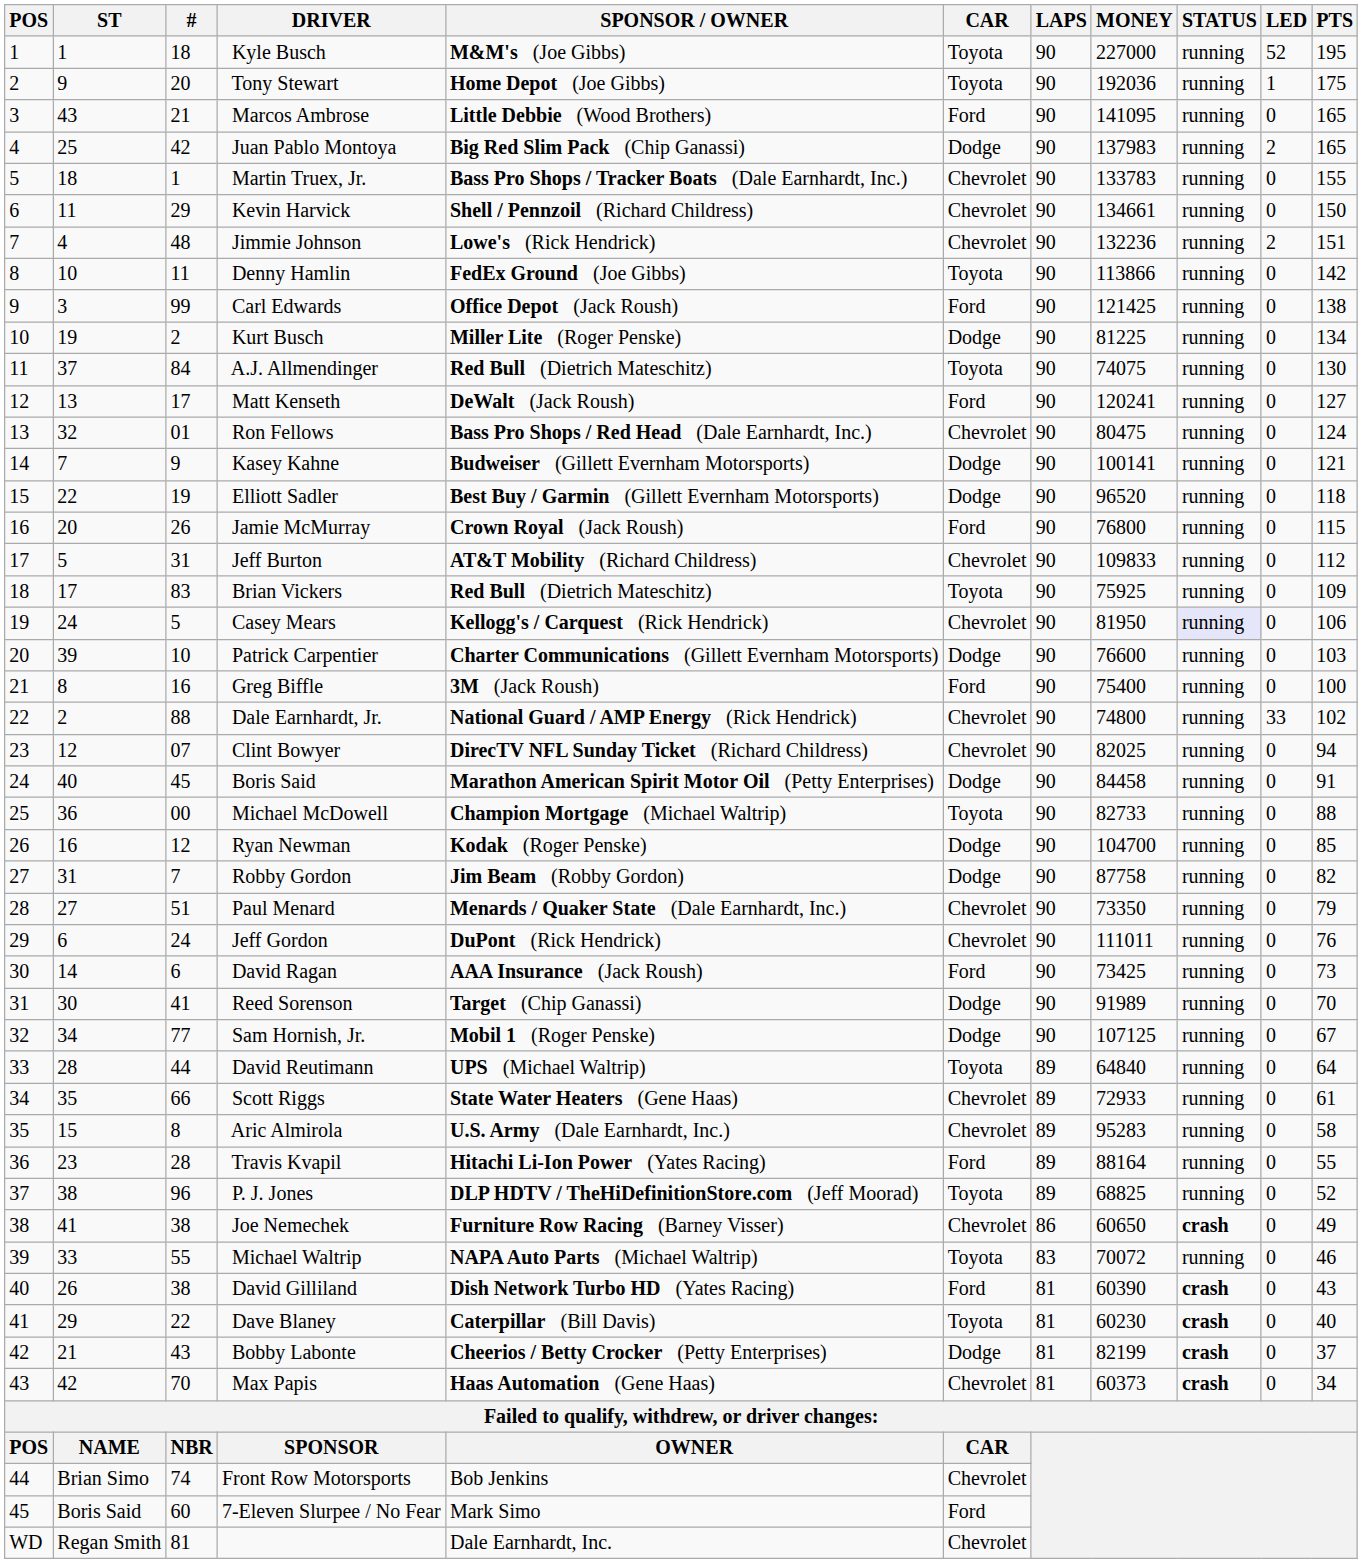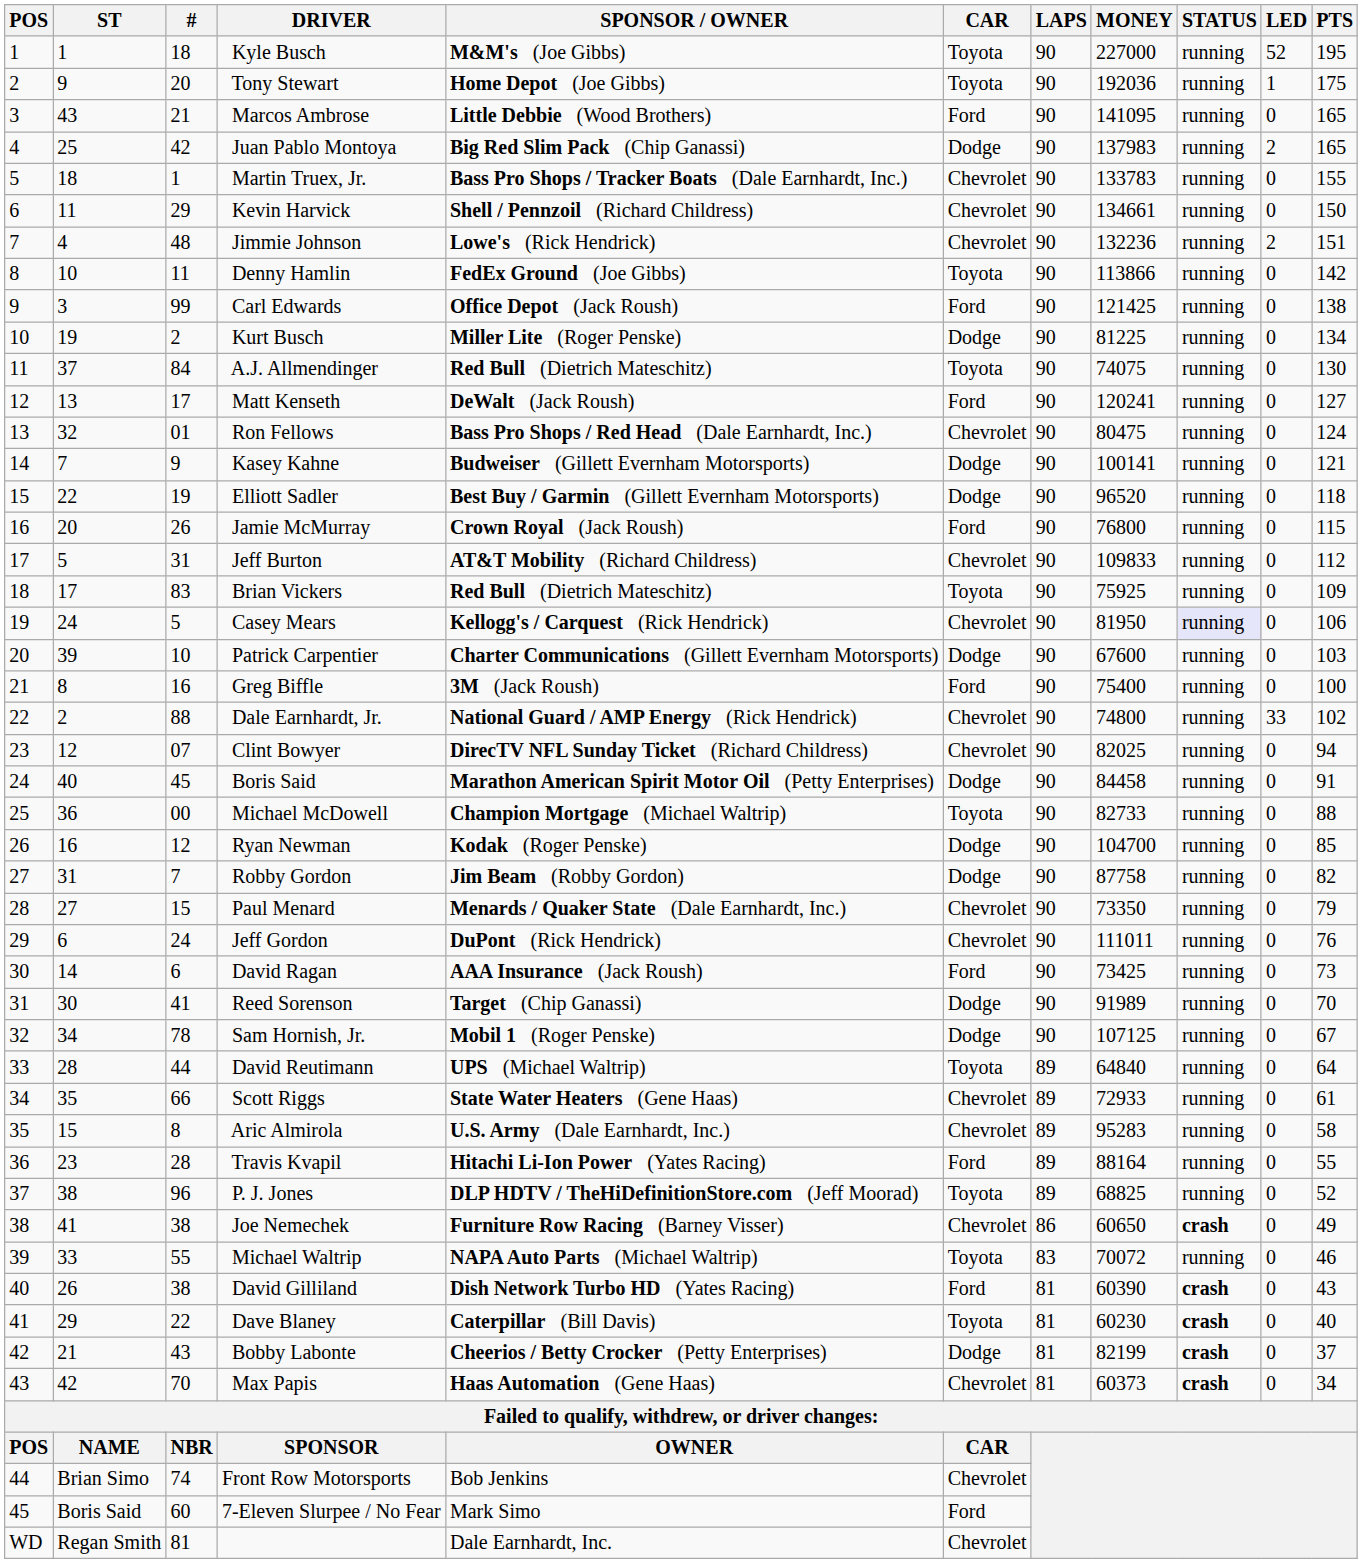 <table class="wikitable">
 <tr>
 <th>POS</th>
 <th>ST</th>
 <th>#</th>
 <th>DRIVER</th>
 <th>SPONSOR / OWNER</th>
 <th>CAR</th>
 <th>LAPS</th>
 <th>MONEY</th>
 <th>STATUS</th>
 <th>LED</th>
 <th>PTS</th>
 </tr>
 <tr>
 <td>1</td>
 <td>1</td>
 <td>18</td>
 <td>  Kyle Busch</td>
 <td><strong>M&M's</strong>   (Joe Gibbs)</td>
 <td>Toyota</td>
 <td>90</td>
 <td>227000</td>
 <td>running</td>
 <td>52</td>
 <td>195</td>
 </tr>
 <tr>
 <td>2</td>
 <td>9</td>
 <td>20</td>
 <td>  Tony Stewart</td>
 <td><strong>Home Depot</strong>   (Joe Gibbs)</td>
 <td>Toyota</td>
 <td>90</td>
 <td>192036</td>
 <td>running</td>
 <td>1</td>
 <td>175</td>
 </tr>
 <tr>
 <td>3</td>
 <td>43</td>
 <td>21</td>
 <td>  Marcos Ambrose</td>
 <td><strong>Little Debbie</strong>   (Wood Brothers)</td>
 <td>Ford</td>
 <td>90</td>
 <td>141095</td>
 <td>running</td>
 <td>0</td>
 <td>165</td>
 </tr>
 <tr>
 <td>4</td>
 <td>25</td>
 <td>42</td>
 <td>  Juan Pablo Montoya</td>
 <td><strong>Big Red Slim Pack</strong>   (Chip Ganassi)</td>
 <td>Dodge</td>
 <td>90</td>
 <td>137983</td>
 <td>running</td>
 <td>2</td>
 <td>165</td>
 </tr>
 <tr>
 <td>5</td>
 <td>18</td>
 <td>1</td>
 <td>  Martin Truex, Jr.</td>
 <td><strong>Bass Pro Shops / Tracker Boats</strong>   (Dale Earnhardt, Inc.)</td>
 <td>Chevrolet</td>
 <td>90</td>
 <td>133783</td>
 <td>running</td>
 <td>0</td>
 <td>155</td>
 </tr>
 <tr>
 <td>6</td>
 <td>11</td>
 <td>29</td>
 <td>  Kevin Harvick</td>
 <td><strong>Shell / Pennzoil</strong>   (Richard Childress)</td>
 <td>Chevrolet</td>
 <td>90</td>
 <td>134661</td>
 <td>running</td>
 <td>0</td>
 <td>150</td>
 </tr>
 <tr>
 <td>7</td>
 <td>4</td>
 <td>48</td>
 <td>  Jimmie Johnson</td>
 <td><strong>Lowe's</strong>   (Rick Hendrick)</td>
 <td>Chevrolet</td>
 <td>90</td>
 <td>132236</td>
 <td>running</td>
 <td>2</td>
 <td>151</td>
 </tr>
 <tr>
 <td>8</td>
 <td>10</td>
 <td>11</td>
 <td>  Denny Hamlin</td>
 <td><strong>FedEx Ground</strong>   (Joe Gibbs)</td>
 <td>Toyota</td>
 <td>90</td>
 <td>113866</td>
 <td>running</td>
 <td>0</td>
 <td>142</td>
 </tr>
 <tr>
 <td>9</td>
 <td>3</td>
 <td>99</td>
 <td>  Carl Edwards</td>
 <td><strong>Office Depot</strong>   (Jack Roush)</td>
 <td>Ford</td>
 <td>90</td>
 <td>121425</td>
 <td>running</td>
 <td>0</td>
 <td>138</td>
 </tr>
 <tr>
 <td>10</td>
 <td>19</td>
 <td>2</td>
 <td>  Kurt Busch</td>
 <td><strong>Miller Lite</strong>   (Roger Penske)</td>
 <td>Dodge</td>
 <td>90</td>
 <td>81225</td>
 <td>running</td>
 <td>0</td>
 <td>134</td>
 </tr>
 <tr>
 <td>11</td>
 <td>37</td>
 <td>84</td>
 <td>  A.J. Allmendinger</td>
 <td><strong>Red Bull</strong>   (Dietrich Mateschitz)</td>
 <td>Toyota</td>
 <td>90</td>
 <td>74075</td>
 <td>running</td>
 <td>0</td>
 <td>130</td>
 </tr>
 <tr>
 <td>12</td>
 <td>13</td>
 <td>17</td>
 <td>  Matt Kenseth</td>
 <td><strong>DeWalt</strong>   (Jack Roush)</td>
 <td>Ford</td>
 <td>90</td>
 <td>120241</td>
 <td>running</td>
 <td>0</td>
 <td>127</td>
 </tr>
 <tr>
 <td>13</td>
 <td>32</td>
 <td>01</td>
 <td>  Ron Fellows</td>
 <td><strong>Bass Pro Shops / Red Head</strong>   (Dale Earnhardt, Inc.)</td>
 <td>Chevrolet</td>
 <td>90</td>
 <td>80475</td>
 <td>running</td>
 <td>0</td>
 <td>124</td>
 </tr>
 <tr>
 <td>14</td>
 <td>7</td>
 <td>9</td>
 <td>  Kasey Kahne</td>
 <td><strong>Budweiser</strong>   (Gillett Evernham Motorsports)</td>
 <td>Dodge</td>
 <td>90</td>
 <td>100141</td>
 <td>running</td>
 <td>0</td>
 <td>121</td>
 </tr>
 <tr>
 <td>15</td>
 <td>22</td>
 <td>19</td>
 <td>  Elliott Sadler</td>
 <td><strong>Best Buy / Garmin</strong>   (Gillett Evernham Motorsports)</td>
 <td>Dodge</td>
 <td>90</td>
 <td>96520</td>
 <td>running</td>
 <td>0</td>
 <td>118</td>
 </tr>
 <tr>
 <td>16</td>
 <td>20</td>
 <td>26</td>
 <td>  Jamie McMurray</td>
 <td><strong>Crown Royal</strong>   (Jack Roush)</td>
 <td>Ford</td>
 <td>90</td>
 <td>76800</td>
 <td>running</td>
 <td>0</td>
 <td>115</td>
 </tr>
 <tr>
 <td>17</td>
 <td>5</td>
 <td>31</td>
 <td>  Jeff Burton</td>
 <td><strong>AT&T Mobility</strong>   (Richard Childress)</td>
 <td>Chevrolet</td>
 <td>90</td>
 <td>109833</td>
 <td>running</td>
 <td>0</td>
 <td>112</td>
 </tr>
 <tr>
 <td>18</td>
 <td>17</td>
 <td>83</td>
 <td>  Brian Vickers</td>
 <td><strong>Red Bull</strong>   (Dietrich Mateschitz)</td>
 <td>Toyota</td>
 <td>90</td>
 <td>75925</td>
 <td>running</td>
 <td>0</td>
 <td>109</td>
 </tr>
 <tr>
 <td>19</td>
 <td>24</td>
 <td>5</td>
 <td>  Casey Mears</td>
 <td><strong>Kellogg's / Carquest</strong>   (Rick Hendrick)</td>
 <td>Chevrolet</td>
 <td>90</td>
 <td>81950</td>
 <td style="background: lavender;">running</td>
 <td>0</td>
 <td>106</td>
 </tr>
 <tr>
 <td>20</td>
 <td>39</td>
 <td>10</td>
 <td>  Patrick Carpentier</td>
 <td><strong>Charter Communications</strong>   (Gillett Evernham Motorsports)</td>
 <td>Dodge</td>
 <td>90</td>
-<td>76600</td>
+<td>67600</td>
 <td>running</td>
 <td>0</td>
 <td>103</td>
 </tr>
 <tr>
 <td>21</td>
 <td>8</td>
 <td>16</td>
 <td>  Greg Biffle</td>
 <td><strong>3M</strong>   (Jack Roush)</td>
 <td>Ford</td>
 <td>90</td>
 <td>75400</td>
 <td>running</td>
 <td>0</td>
 <td>100</td>
 </tr>
 <tr>
 <td>22</td>
 <td>2</td>
 <td>88</td>
 <td>  Dale Earnhardt, Jr.</td>
 <td><strong>National Guard / AMP Energy</strong>   (Rick Hendrick)</td>
 <td>Chevrolet</td>
 <td>90</td>
 <td>74800</td>
 <td>running</td>
 <td>33</td>
 <td>102</td>
 </tr>
 <tr>
 <td>23</td>
 <td>12</td>
 <td>07</td>
 <td>  Clint Bowyer</td>
 <td><strong>DirecTV NFL Sunday Ticket</strong>   (Richard Childress)</td>
 <td>Chevrolet</td>
 <td>90</td>
 <td>82025</td>
 <td>running</td>
 <td>0</td>
 <td>94</td>
 </tr>
 <tr>
 <td>24</td>
 <td>40</td>
 <td>45</td>
 <td>  Boris Said</td>
 <td><strong>Marathon American Spirit Motor Oil</strong>   (Petty Enterprises)</td>
 <td>Dodge</td>
 <td>90</td>
 <td>84458</td>
 <td>running</td>
 <td>0</td>
 <td>91</td>
 </tr>
 <tr>
 <td>25</td>
 <td>36</td>
 <td>00</td>
 <td>  Michael McDowell</td>
 <td><strong>Champion Mortgage</strong>   (Michael Waltrip)</td>
 <td>Toyota</td>
 <td>90</td>
 <td>82733</td>
 <td>running</td>
 <td>0</td>
 <td>88</td>
 </tr>
 <tr>
 <td>26</td>
 <td>16</td>
 <td>12</td>
 <td>  Ryan Newman</td>
 <td><strong>Kodak</strong>   (Roger Penske)</td>
 <td>Dodge</td>
 <td>90</td>
 <td>104700</td>
 <td>running</td>
 <td>0</td>
 <td>85</td>
 </tr>
 <tr>
 <td>27</td>
 <td>31</td>
 <td>7</td>
 <td>  Robby Gordon</td>
 <td><strong>Jim Beam</strong>   (Robby Gordon)</td>
 <td>Dodge</td>
 <td>90</td>
 <td>87758</td>
 <td>running</td>
 <td>0</td>
 <td>82</td>
 </tr>
 <tr>
 <td>28</td>
 <td>27</td>
-<td>51</td>
+<td>15</td>
 <td>  Paul Menard</td>
 <td><strong>Menards / Quaker State</strong>   (Dale Earnhardt, Inc.)</td>
 <td>Chevrolet</td>
 <td>90</td>
 <td>73350</td>
 <td>running</td>
 <td>0</td>
 <td>79</td>
 </tr>
 <tr>
 <td>29</td>
 <td>6</td>
 <td>24</td>
 <td>  Jeff Gordon</td>
 <td><strong>DuPont</strong>   (Rick Hendrick)</td>
 <td>Chevrolet</td>
 <td>90</td>
 <td>111011</td>
 <td>running</td>
 <td>0</td>
 <td>76</td>
 </tr>
 <tr>
 <td>30</td>
 <td>14</td>
 <td>6</td>
 <td>  David Ragan</td>
 <td><strong>AAA Insurance</strong>   (Jack Roush)</td>
 <td>Ford</td>
 <td>90</td>
 <td>73425</td>
 <td>running</td>
 <td>0</td>
 <td>73</td>
 </tr>
 <tr>
 <td>31</td>
 <td>30</td>
 <td>41</td>
 <td>  Reed Sorenson</td>
 <td><strong>Target</strong>   (Chip Ganassi)</td>
 <td>Dodge</td>
 <td>90</td>
 <td>91989</td>
 <td>running</td>
 <td>0</td>
 <td>70</td>
 </tr>
 <tr>
 <td>32</td>
 <td>34</td>
-<td>77</td>
+<td>78</td>
 <td>  Sam Hornish, Jr.</td>
 <td><strong>Mobil 1</strong>   (Roger Penske)</td>
 <td>Dodge</td>
 <td>90</td>
 <td>107125</td>
 <td>running</td>
 <td>0</td>
 <td>67</td>
 </tr>
 <tr>
 <td>33</td>
 <td>28</td>
 <td>44</td>
 <td>  David Reutimann</td>
 <td><strong>UPS</strong>   (Michael Waltrip)</td>
 <td>Toyota</td>
 <td>89</td>
 <td>64840</td>
 <td>running</td>
 <td>0</td>
 <td>64</td>
 </tr>
 <tr>
 <td>34</td>
 <td>35</td>
 <td>66</td>
 <td>  Scott Riggs</td>
 <td><strong>State Water Heaters</strong>   (Gene Haas)</td>
 <td>Chevrolet</td>
 <td>89</td>
 <td>72933</td>
 <td>running</td>
 <td>0</td>
 <td>61</td>
 </tr>
 <tr>
 <td>35</td>
 <td>15</td>
 <td>8</td>
 <td>  Aric Almirola</td>
 <td><strong>U.S. Army</strong>   (Dale Earnhardt, Inc.)</td>
 <td>Chevrolet</td>
 <td>89</td>
 <td>95283</td>
 <td>running</td>
 <td>0</td>
 <td>58</td>
 </tr>
 <tr>
 <td>36</td>
 <td>23</td>
 <td>28</td>
 <td>  Travis Kvapil</td>
 <td><strong>Hitachi Li-Ion Power</strong>   (Yates Racing)</td>
 <td>Ford</td>
 <td>89</td>
 <td>88164</td>
 <td>running</td>
 <td>0</td>
 <td>55</td>
 </tr>
 <tr>
 <td>37</td>
 <td>38</td>
 <td>96</td>
 <td>  P. J. Jones</td>
 <td><strong>DLP HDTV / TheHiDefinitionStore.com</strong>   (Jeff Moorad)</td>
 <td>Toyota</td>
 <td>89</td>
 <td>68825</td>
 <td>running</td>
 <td>0</td>
 <td>52</td>
 </tr>
 <tr>
 <td>38</td>
 <td>41</td>
 <td>38</td>
 <td>  Joe Nemechek</td>
 <td><strong>Furniture Row Racing</strong>   (Barney Visser)</td>
 <td>Chevrolet</td>
 <td>86</td>
 <td>60650</td>
 <td><strong>crash</strong></td>
 <td>0</td>
 <td>49</td>
 </tr>
 <tr>
 <td>39</td>
 <td>33</td>
 <td>55</td>
 <td>  Michael Waltrip</td>
 <td><strong>NAPA Auto Parts</strong>   (Michael Waltrip)</td>
 <td>Toyota</td>
 <td>83</td>
 <td>70072</td>
 <td>running</td>
 <td>0</td>
 <td>46</td>
 </tr>
 <tr>
 <td>40</td>
 <td>26</td>
 <td>38</td>
 <td>  David Gilliland</td>
 <td><strong>Dish Network Turbo HD</strong>   (Yates Racing)</td>
 <td>Ford</td>
 <td>81</td>
 <td>60390</td>
 <td><strong>crash</strong></td>
 <td>0</td>
 <td>43</td>
 </tr>
 <tr>
 <td>41</td>
 <td>29</td>
 <td>22</td>
 <td>  Dave Blaney</td>
 <td><strong>Caterpillar</strong>   (Bill Davis)</td>
 <td>Toyota</td>
 <td>81</td>
 <td>60230</td>
 <td><strong>crash</strong></td>
 <td>0</td>
 <td>40</td>
 </tr>
 <tr>
 <td>42</td>
 <td>21</td>
 <td>43</td>
 <td>  Bobby Labonte</td>
 <td><strong>Cheerios / Betty Crocker</strong>   (Petty Enterprises)</td>
 <td>Dodge</td>
 <td>81</td>
 <td>82199</td>
 <td><strong>crash</strong></td>
 <td>0</td>
 <td>37</td>
 </tr>
 <tr>
 <td>43</td>
 <td>42</td>
 <td>70</td>
 <td>  Max Papis</td>
 <td><strong>Haas Automation</strong>   (Gene Haas)</td>
 <td>Chevrolet</td>
 <td>81</td>
 <td>60373</td>
 <td><strong>crash</strong></td>
 <td>0</td>
 <td>34</td>
 </tr>
 <tr>
 <th colspan="11">Failed to qualify, withdrew, or driver changes:</th>
 </tr>
 <tr>
 <th>POS</th>
 <th>NAME</th>
 <th>NBR</th>
 <th>SPONSOR</th>
 <th>OWNER</th>
 <th>CAR</th>
 <th colspan="5" rowspan="4"></th>
 </tr>
 <tr>
 <td>44</td>
 <td>Brian Simo</td>
 <td>74</td>
 <td>Front Row Motorsports</td>
 <td>Bob Jenkins</td>
 <td>Chevrolet</td>
 </tr>
 <tr>
 <td>45</td>
 <td>Boris Said</td>
 <td>60</td>
 <td>7-Eleven Slurpee / No Fear</td>
 <td>Mark Simo</td>
 <td>Ford</td>
 </tr>
 <tr>
 <td>WD</td>
 <td>Regan Smith</td>
 <td>81</td>
 <td></td>
 <td>Dale Earnhardt, Inc.</td>
 <td>Chevrolet</td>
 </tr>
 </table>
